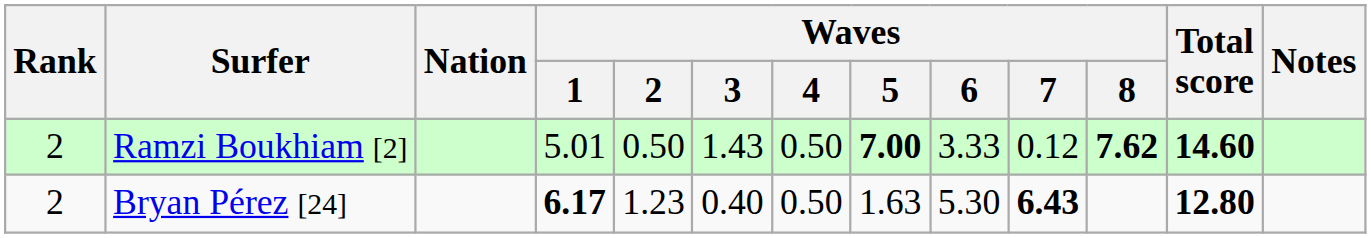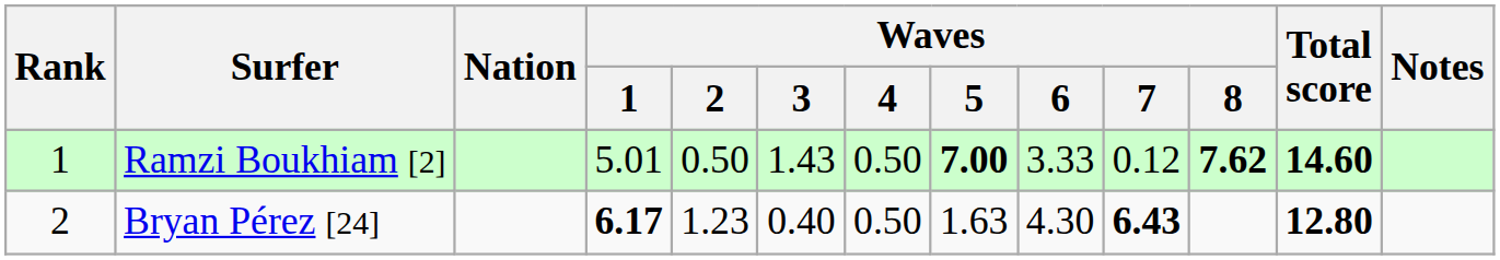 <table class="wikitable sortable" style="text-align:center">
 <tr>
 <th rowspan=2>Rank</th>
 <th rowspan=2>Surfer</th>
 <th rowspan=2>Nation</th>
 <th colspan=8>Waves</th>
 <th rowspan=2>Total<br>score</th>
 <th rowspan=2>Notes</th>
 </tr>
 <tr>
 <th>1</th>
 <th>2</th>
 <th>3</th>
 <th>4</th>
 <th>5</th>
 <th>6</th>
 <th>7</th>
 <th>8</th>
 </tr>
 <tr bgcolor=ccffcc>
-<td>2</td>
+<td>1</td>
 <td align=left><a href='#'>Ramzi Boukhiam</a> <small>[2]</small></td>
 <td align=left></td>
 <td>5.01</td>
 <td>0.50</td>
 <td>1.43</td>
 <td>0.50</td>
 <td><strong>7.00</strong></td>
 <td>3.33</td>
 <td>0.12</td>
 <td><strong>7.62</strong></td>
 <td><strong>14.60</strong></td>
 <td></td>
 </tr>
 <tr>
 <td>2</td>
 <td align=left><a href='#'>Bryan Pérez</a> <small>[24]</small></td>
 <td align=left></td>
 <td><strong>6.17</strong></td>
 <td>1.23</td>
 <td>0.40</td>
 <td>0.50</td>
 <td>1.63</td>
-<td>5.30</td>
+<td>4.30</td>
 <td><strong>6.43</strong></td>
 <td></td>
 <td><strong>12.80</strong></td>
 <td></td>
 </tr>
 </table>
